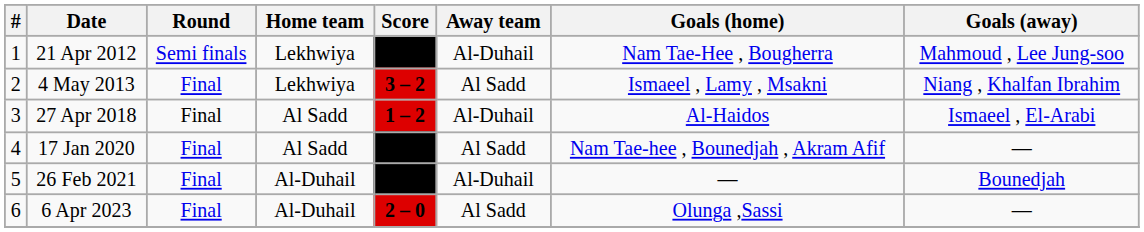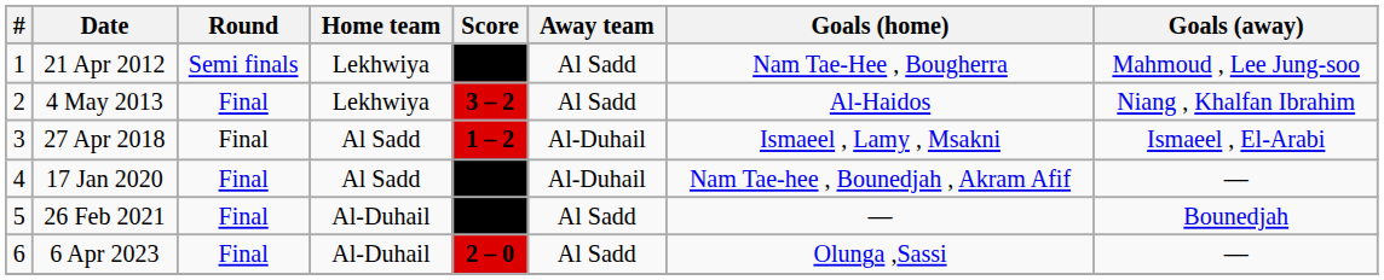 <table class="wikitable" style="width:100%; margin:0 left; font-size: 11px; text-align:center">
 <tr>
 <th>#</th>
 <th>Date</th>
 <th>Round</th>
 <th>Home team</th>
 <th>Score</th>
 <th>Away team</th>
 <th>Goals (home)</th>
 <th>Goals (away)</th>
 </tr>
 <tr>
 <td>1</td>
 <td>21 Apr 2012</td>
 <td><a href='#'>Semi finals</a></td>
 <td>Lekhwiya</td>
 <td style="background:#000;"><span><strong>4 – 0</strong></span></td>
-<td>Al-Duhail</td>
+<td>Al Sadd</td>
 <td><a href='#'>Nam Tae-Hee</a> , <a href='#'>Bougherra</a> </td>
 <td><a href='#'>Mahmoud</a> , <a href='#'>Lee Jung-soo</a> </td>
 </tr>
 <tr>
 <td>2</td>
 <td>4 May 2013</td>
 <td><a href='#'>Final</a></td>
 <td>Lekhwiya</td>
 <td style="background:#d00;"><span><strong>3 – 2</strong></span></td>
 <td>Al Sadd</td>
-<td><a href='#'>Ismaeel</a> , <a href='#'>Lamy</a> , <a href='#'>Msakni</a> </td>
+<td><a href='#'>Al-Haidos</a> </td>
 <td><a href='#'>Niang</a> , <a href='#'>Khalfan Ibrahim</a> </td>
 </tr>
 <tr>
 <td>3</td>
 <td>27 Apr 2018</td>
 <td>Final</td>
 <td>Al Sadd</td>
 <td style="background:#d00;"><span><strong>1 – 2</strong></span></td>
 <td>Al-Duhail</td>
-<td><a href='#'>Al-Haidos</a> </td>
+<td><a href='#'>Ismaeel</a> , <a href='#'>Lamy</a> , <a href='#'>Msakni</a> </td>
 <td><a href='#'>Ismaeel</a> , <a href='#'>El-Arabi</a> </td>
 </tr>
 <tr>
 <td>4</td>
 <td>17 Jan 2020</td>
 <td><a href='#'>Final</a></td>
 <td>Al Sadd</td>
 <td style="background:#000;"><span><strong>2 – 4</strong></span></td>
-<td>Al Sadd</td>
+<td>Al-Duhail</td>
 <td><a href='#'>Nam Tae-hee</a> , <a href='#'>Bounedjah</a> , <a href='#'>Akram Afif</a> </td>
 <td>—</td>
 </tr>
 <tr>
 <td>5</td>
 <td>26 Feb 2021</td>
 <td><a href='#'>Final</a></td>
 <td>Al-Duhail</td>
 <td style="background:#000;"><span><strong>0 – 2</strong></span></td>
-<td>Al-Duhail</td>
+<td>Al Sadd</td>
 <td>—</td>
 <td><a href='#'>Bounedjah</a> </td>
 </tr>
 <tr>
 <td>6</td>
 <td>6 Apr 2023</td>
 <td><a href='#'>Final</a></td>
 <td>Al-Duhail</td>
 <td style="background:#d00;"><span><strong>2 – 0</strong></span></td>
 <td>Al Sadd</td>
 <td><a href='#'>Olunga</a> ,<a href='#'>Sassi</a> </td>
 <td>—</td>
 </tr>
 <tr>
 </tr>
 </table>
